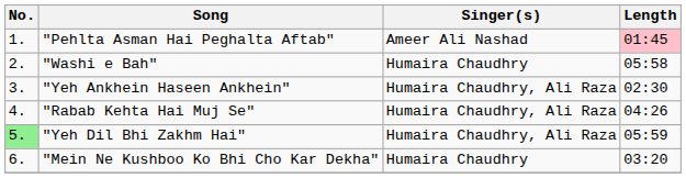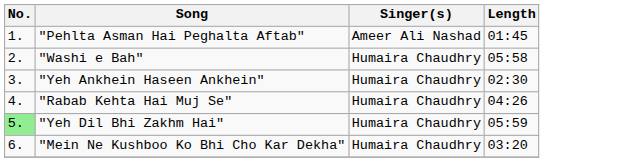 <table class="wikitable" style="font-size:95%;">
 <tr>
 <th>No.</th>
 <th>Song</th>
 <th>Singer(s)</th>
 <th>Length</th>
 </tr>
 <tr>
 <td>1.</td>
 <td>"Pehlta Asman Hai Peghalta Aftab"</td>
 <td>Ameer Ali Nashad</td>
-<td style="background: pink;">01:45</td>
+<td>01:45</td>
 </tr>
 <tr>
 <td>2.</td>
 <td>"Washi e Bah"</td>
 <td>Humaira Chaudhry</td>
 <td>05:58</td>
 </tr>
 <tr>
 <td>3.</td>
 <td>"Yeh Ankhein Haseen Ankhein"</td>
-<td>Humaira Chaudhry, Ali Raza</td>
+<td>Humaira Chaudhry</td>
 <td>02:30</td>
 </tr>
 <tr>
 <td>4.</td>
 <td>"Rabab Kehta Hai Muj Se"</td>
-<td>Humaira Chaudhry, Ali Raza</td>
+<td>Humaira Chaudhry</td>
 <td>04:26</td>
 </tr>
 <tr>
 <td style="background: lightgreen;">5.</td>
 <td>"Yeh Dil Bhi Zakhm Hai"</td>
-<td>Humaira Chaudhry, Ali Raza</td>
+<td>Humaira Chaudhry</td>
 <td>05:59</td>
 </tr>
 <tr>
 <td>6.</td>
 <td>"Mein Ne Kushboo Ko Bhi Cho Kar Dekha"</td>
 <td>Humaira Chaudhry</td>
 <td>03:20</td>
 </tr>
 <tr>
 </tr>
 </table>
